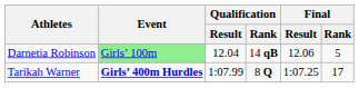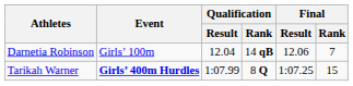 <table class="wikitable" border="1" style="font-size:90%">
 <tr>
 <th rowspan=2>Athletes</th>
 <th rowspan=2>Event</th>
 <th colspan=2>Qualification</th>
 <th colspan=2>Final</th>
 </tr>
 <tr>
 <th>Result</th>
 <th>Rank</th>
 <th>Result</th>
 <th>Rank</th>
 </tr>
 <tr>
 <td><a href='#'>Darnetia Robinson</a></td>
-<td style="background: lightgreen;"><a href='#'>Girls’ 100m</a></td>
+<td><a href='#'>Girls’ 100m</a></td>
 <td align=center>12.04</td>
 <td align=center>14 <strong>qB</strong></td>
 <td align=center>12.06</td>
-<td align=center>5</td>
+<td align=center>7</td>
 </tr>
 <tr>
 <td><a href='#'>Tarikah Warner</a></td>
 <td><strong><a href='#'>Girls’ 400m Hurdles</a></strong></td>
 <td align=center>1:07.99</td>
 <td align=center>8 <strong>Q</strong></td>
 <td align=center>1:07.25</td>
-<td align=center>17</td>
+<td align=center>15</td>
 </tr>
 </table>
